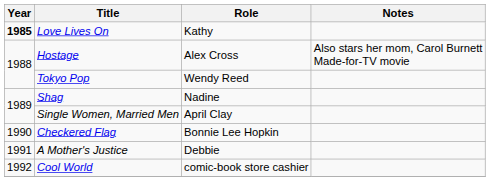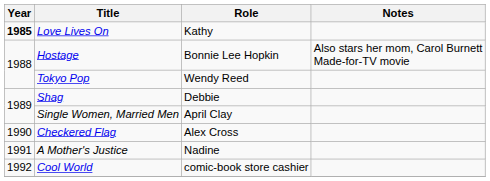 <table class="wikitable sortable">
 <tr>
 <th>Year</th>
 <th>Title</th>
 <th>Role</th>
 <th class="unsortable">Notes</th>
 </tr>
 <tr>
 <td><strong>1985</strong></td>
 <td><em><a href='#'>Love Lives On</a></em></td>
 <td>Kathy</td>
 <td></td>
 </tr>
 <tr>
 <td rowspan=2>1988</td>
 <td><em><a href='#'>Hostage</a></em></td>
-<td>Alex Cross</td>
+<td>Bonnie Lee Hopkin</td>
 <td>Also stars her mom, Carol Burnett<br> Made-for-TV movie</td>
 </tr>
 <tr>
 <td><em><a href='#'>Tokyo Pop</a></em></td>
 <td>Wendy Reed</td>
 <td></td>
 </tr>
 <tr>
 <td rowspan=2>1989</td>
 <td><em><a href='#'>Shag</a></em></td>
-<td>Nadine</td>
+<td>Debbie</td>
 <td></td>
 </tr>
 <tr>
 <td><em>Single Women, Married Men</em></td>
 <td>April Clay</td>
 <td></td>
 </tr>
 <tr>
 <td>1990</td>
 <td><em><a href='#'>Checkered Flag</a></em></td>
-<td>Bonnie Lee Hopkin</td>
+<td>Alex Cross</td>
 <td></td>
 </tr>
 <tr>
 <td>1991</td>
 <td><em>A Mother's Justice</em></td>
-<td>Debbie</td>
+<td>Nadine</td>
 <td></td>
 </tr>
 <tr>
 <td>1992</td>
 <td><em><a href='#'>Cool World</a></em></td>
 <td>comic-book store cashier</td>
 <td></td>
 </tr>
 <tr>
 </tr>
 </table>
